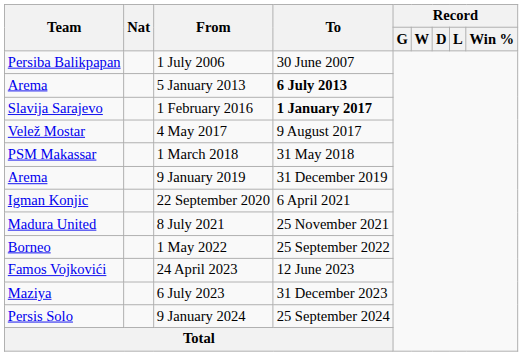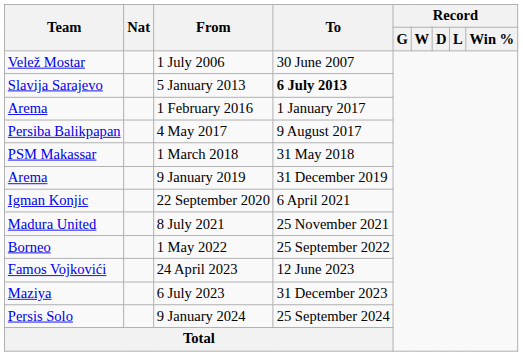 <table class="wikitable" tyle="text-align: center">
 <tr>
 <th rowspan="2">Team</th>
 <th rowspan="2">Nat</th>
 <th rowspan="2">From</th>
 <th rowspan="2">To</th>
 <th colspan="5">Record</th>
 </tr>
 <tr>
 <th>G</th>
 <th>W</th>
 <th>D</th>
 <th>L</th>
 <th>Win %</th>
 </tr>
 <tr>
-<td><a href='#'>Persiba Balikpapan</a></td>
+<td><a href='#'>Velež Mostar</a></td>
 <td></td>
 <td>1 July 2006</td>
 <td>30 June 2007<br></td>
 </tr>
 <tr>
-<td><a href='#'>Arema</a></td>
+<td><a href='#'>Slavija Sarajevo</a></td>
 <td></td>
 <td>5 January 2013</td>
 <td><strong>6 July 2013<br></strong></td>
 </tr>
 <tr>
-<td><a href='#'>Slavija Sarajevo</a></td>
+<td><a href='#'>Arema</a></td>
 <td></td>
 <td>1 February 2016</td>
-<td><strong>1 January 2017<br></strong></td>
+<td>1 January 2017<br></td>
 </tr>
 <tr>
-<td><a href='#'>Velež Mostar</a></td>
+<td><a href='#'>Persiba Balikpapan</a></td>
 <td></td>
 <td>4 May 2017</td>
 <td>9 August 2017<br></td>
 </tr>
 <tr>
 <td><a href='#'>PSM Makassar</a></td>
 <td></td>
 <td>1 March 2018</td>
 <td>31 May 2018<br></td>
 </tr>
 <tr>
 <td><a href='#'>Arema</a></td>
 <td></td>
 <td>9 January 2019</td>
 <td>31 December 2019<br></td>
 </tr>
 <tr>
 <td><a href='#'>Igman Konjic</a></td>
 <td></td>
 <td>22 September 2020</td>
 <td>6 April 2021<br></td>
 </tr>
 <tr>
 <td><a href='#'>Madura United</a></td>
 <td></td>
 <td>8 July 2021</td>
 <td>25 November 2021<br></td>
 </tr>
 <tr>
 <td><a href='#'>Borneo</a></td>
 <td></td>
 <td>1 May 2022</td>
 <td>25 September 2022<br></td>
 </tr>
 <tr>
 <td><a href='#'>Famos Vojkovići</a></td>
 <td></td>
 <td>24 April 2023</td>
 <td>12 June 2023<br></td>
 </tr>
 <tr>
 <td><a href='#'>Maziya</a></td>
 <td></td>
 <td>6 July 2023</td>
 <td>31 December 2023<br></td>
 </tr>
 <tr>
 <td><a href='#'>Persis Solo</a></td>
 <td></td>
 <td>9 January 2024</td>
 <td>25 September 2024<br></td>
 </tr>
 <tr>
 <th colspan="4">Total<br></th>
 </tr>
 </table>
